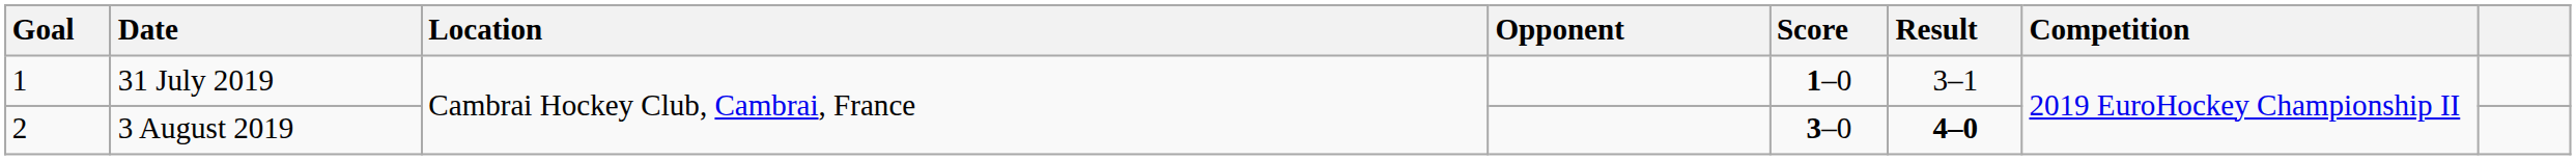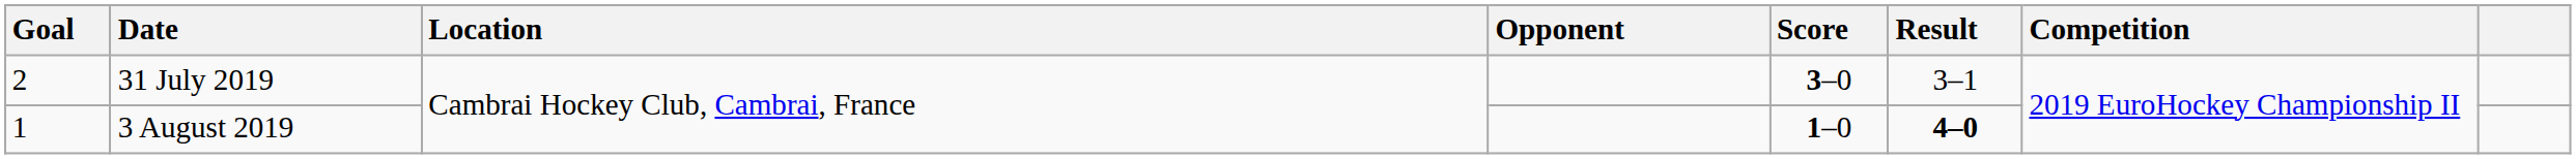 <table class="wikitable sortable" style="font-size:90%" width=97%>
 <tr>
 <th style="width: 25px; text-align: left">Goal</th>
 <th style="width: 100px; text-align: left">Date</th>
 <th style="width: 360px; text-align: left">Location</th>
 <th style="width: 90px; text-align: left">Opponent</th>
 <th style="width: 30px; text-align: left">Score</th>
 <th style="width: 30px; text-align: left">Result</th>
 <th style="width: 150px; text-align: left">Competition</th>
 <th style="width: 25px; text-align: left"></th>
 </tr>
 <tr>
-<td>1</td>
+<td>2</td>
 <td>31 July 2019</td>
 <td rowspan=2>Cambrai Hockey Club, <a href='#'>Cambrai</a>, France</td>
 <td></td>
-<td align="center"><strong>1</strong>–0</td>
+<td align="center"><strong>3</strong>–0</td>
 <td align="center">3–1</td>
 <td rowspan=2><a href='#'>2019 EuroHockey Championship II</a></td>
 <td></td>
 </tr>
 <tr>
-<td>2</td>
+<td>1</td>
 <td>3 August 2019</td>
 <td></td>
-<td align="center"><strong>3</strong>–0</td>
+<td align="center"><strong>1</strong>–0</td>
 <td align="center"><strong>4–0</strong></td>
 <td></td>
 </tr>
 </table>
